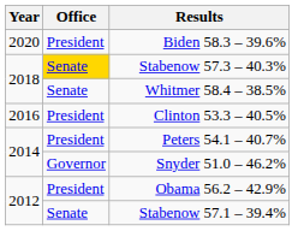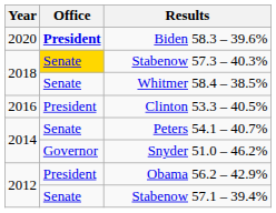 <table class=wikitable>
 <tr>
 <th width="30">Year</th>
 <th width="60">Office</th>
 <th width="180">Results</th>
 </tr>
 <tr>
 <td>2020</td>
-<td><a href='#'>President</a></td>
+<td><strong><a href='#'>President</a></strong></td>
 <td align="right" ><a href='#'>Biden</a> 58.3 – 39.6%</td>
 </tr>
 <tr>
 <td rowspan="2">2018</td>
 <td style="background: gold;"><a href='#'>Senate</a></td>
 <td align="right" ><a href='#'>Stabenow</a> 57.3 – 40.3%</td>
 </tr>
 <tr>
 <td><a href='#'>Senate</a></td>
 <td align="right" ><a href='#'>Whitmer</a> 58.4 – 38.5%</td>
 </tr>
 <tr>
 <td>2016</td>
 <td><a href='#'>President</a></td>
 <td align="right" ><a href='#'>Clinton</a> 53.3 – 40.5%</td>
 </tr>
 <tr>
 <td rowspan="2">2014</td>
-<td><a href='#'>President</a></td>
+<td><a href='#'>Senate</a></td>
 <td align="right" ><a href='#'>Peters</a> 54.1 – 40.7%</td>
 </tr>
 <tr>
 <td><a href='#'>Governor</a></td>
 <td align="right" ><a href='#'>Snyder</a> 51.0 – 46.2%</td>
 </tr>
 <tr>
 <td rowspan="2">2012</td>
 <td><a href='#'>President</a></td>
 <td align="right" ><a href='#'>Obama</a> 56.2 – 42.9%</td>
 </tr>
 <tr>
 <td><a href='#'>Senate</a></td>
 <td align="right" ><a href='#'>Stabenow</a> 57.1 – 39.4%</td>
 </tr>
 </table>
